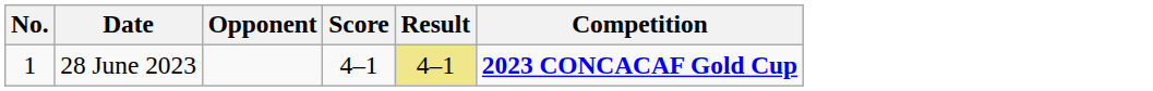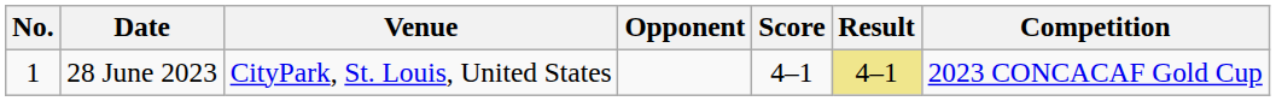 <table class="wikitable sortable">
 <tr>
 <th scope="col">No.</th>
 <th scope="col">Date</th>
+<th scope="col">Venue</th>
 <th scope="col">Opponent</th>
 <th scope="col">Score</th>
 <th scope="col">Result</th>
 <th scope="col">Competition</th>
 </tr>
 <tr>
 <td align="center">1</td>
 <td>28 June 2023</td>
+<td><a href='#'>CityPark</a>, <a href='#'>St. Louis</a>, United States</td>
 <td></td>
 <td align="center">4–1</td>
 <td align="center" style="background: khaki;">4–1</td>
-<td><strong><a href='#'>2023 CONCACAF Gold Cup</a></strong></td>
+<td><a href='#'>2023 CONCACAF Gold Cup</a></td>
 </tr>
 </table>
